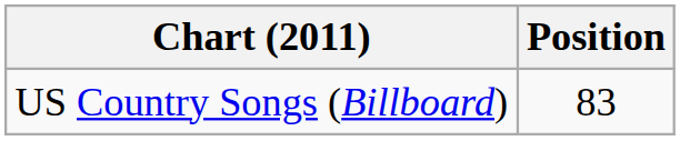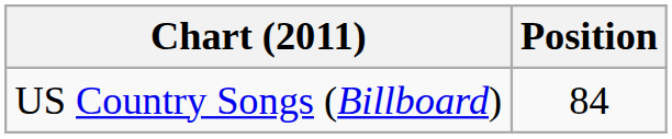 <table class="wikitable sortable">
 <tr>
 <th scope="col">Chart (2011)</th>
 <th scope="col">Position</th>
 </tr>
 <tr>
 <td>US <a href='#'>Country Songs</a> (<em><a href='#'>Billboard</a></em>)</td>
-<td align="center">83</td>
+<td align="center">84</td>
 </tr>
 </table>
